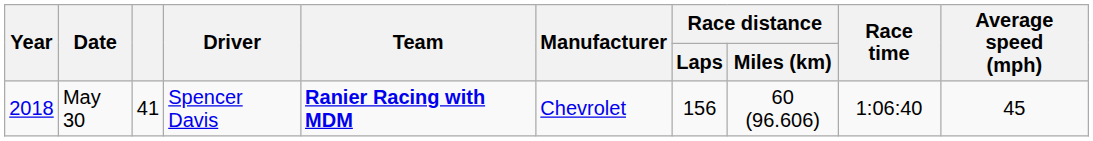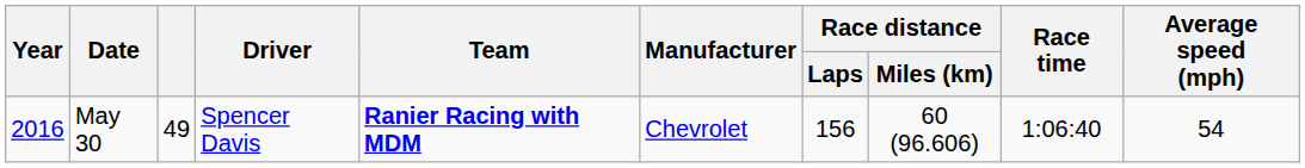 <table class="wikitable">
 <tr>
 <th rowspan="2">Year</th>
 <th rowspan="2">Date</th>
 <th rowspan="2"></th>
 <th rowspan="2">Driver</th>
 <th rowspan="2">Team</th>
 <th rowspan="2">Manufacturer</th>
 <th colspan="2">Race distance</th>
 <th rowspan="2">Race time</th>
 <th rowspan="2">Average speed<br>(mph)</th>
 </tr>
 <tr>
 <th>Laps</th>
 <th>Miles (km)</th>
 </tr>
 <tr>
-<td><a href='#'>2018</a></td>
+<td><a href='#'>2016</a></td>
 <td>May 30</td>
-<td align="center">41</td>
+<td align="center">49</td>
 <td><a href='#'>Spencer Davis</a></td>
 <td><strong><a href='#'>Ranier Racing with MDM</a></strong></td>
 <td><a href='#'>Chevrolet</a></td>
 <td align="center">156</td>
 <td align="center">60 (96.606)</td>
 <td align="center">1:06:40</td>
-<td align="center">45</td>
+<td align="center">54</td>
 </tr>
 </table>
